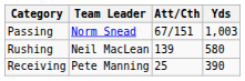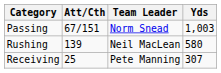 <table class="wikitable">
 <tr>
 <th>Category</th>
+<th>Att/Cth</th>
 <th>Team Leader</th>
-<th>Att/Cth</th>
 <th>Yds</th>
 </tr>
 <tr style="background: ##ddffdd;">
 <td>Passing</td>
+<td>67/151</td>
 <td><a href='#'>Norm Snead</a></td>
-<td>67/151</td>
 <td>1,003</td>
 </tr>
 <tr style="background: ##ffdddd;">
 <td>Rushing</td>
+<td>139</td>
 <td>Neil MacLean</td>
-<td>139</td>
 <td>580</td>
 </tr>
 <tr style="background: ##ddffdd;">
 <td>Receiving</td>
+<td>25</td>
 <td>Pete Manning</td>
-<td>25</td>
-<td>390</td>
+<td>307</td>
 </tr>
 </table>
